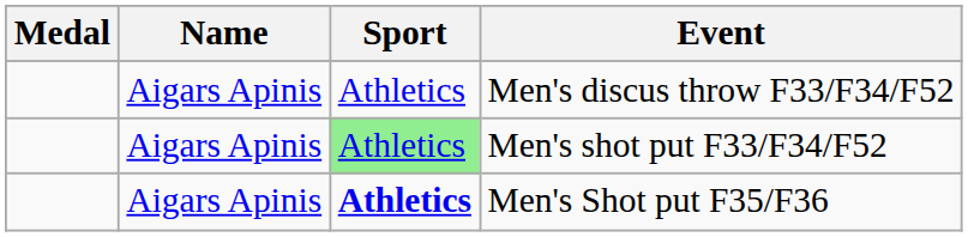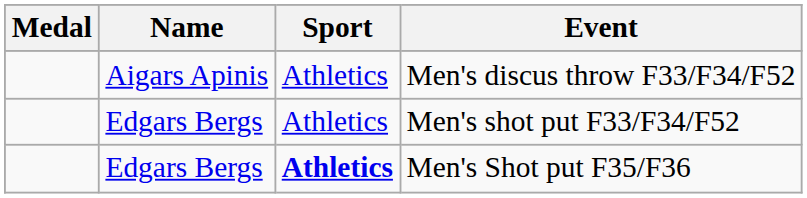 <table class="wikitable">
 <tr>
 <th>Medal</th>
 <th>Name</th>
 <th>Sport</th>
 <th>Event</th>
 </tr>
 <tr>
 <td></td>
 <td><a href='#'>Aigars Apinis</a></td>
 <td><a href='#'>Athletics</a></td>
 <td>Men's discus throw F33/F34/F52</td>
 </tr>
 <tr>
 <td></td>
-<td><a href='#'>Aigars Apinis</a></td>
-<td style="background: lightgreen;"><a href='#'>Athletics</a></td>
+<td><a href='#'>Edgars Bergs</a></td>
+<td><a href='#'>Athletics</a></td>
 <td>Men's shot put F33/F34/F52</td>
 </tr>
 <tr>
 <td></td>
-<td><a href='#'>Aigars Apinis</a></td>
+<td><a href='#'>Edgars Bergs</a></td>
 <td><strong><a href='#'>Athletics</a></strong></td>
 <td>Men's Shot put F35/F36</td>
 </tr>
 </table>
